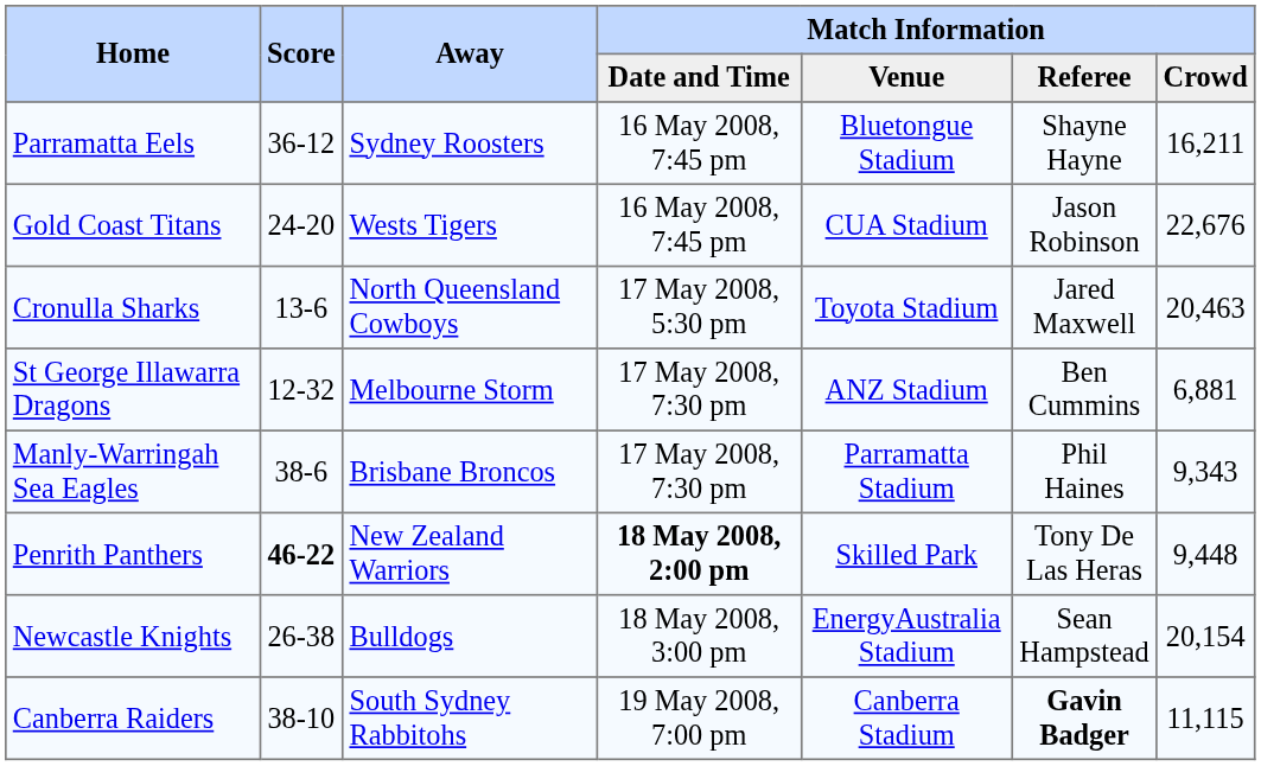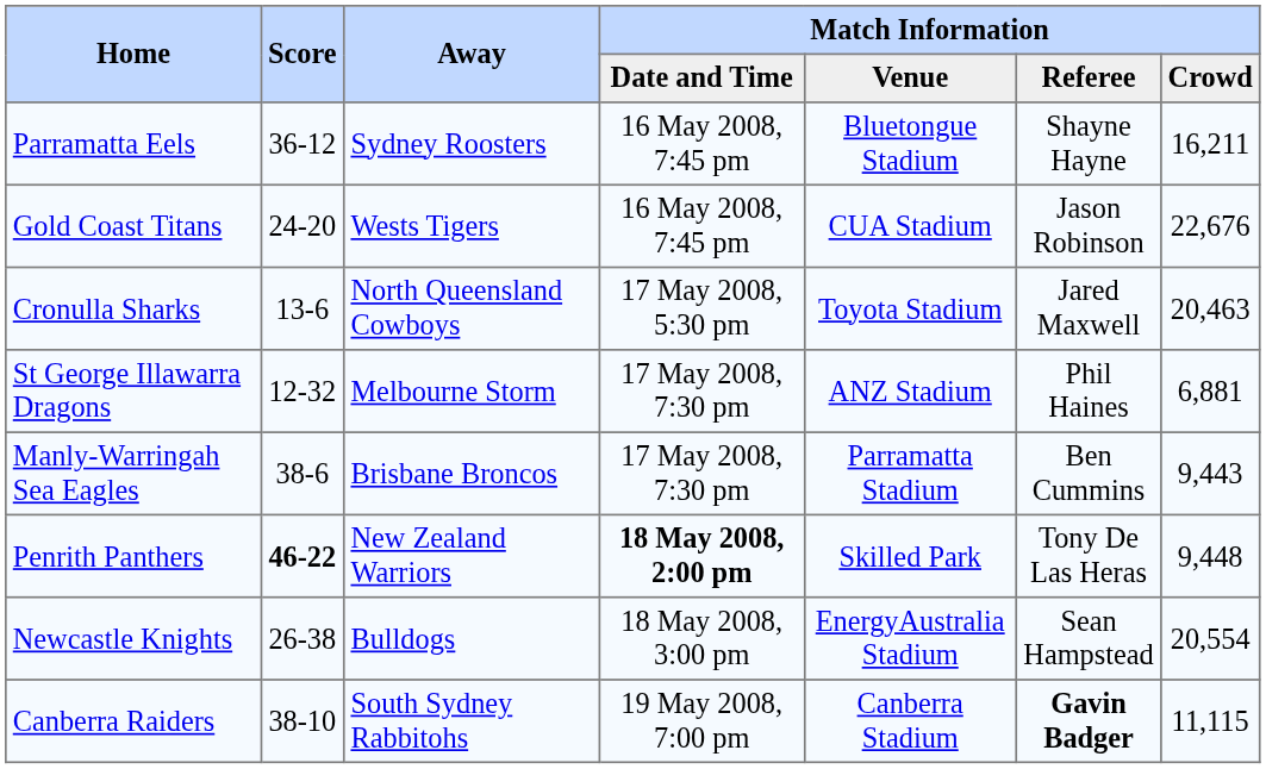 <table border=1 style="border-collapse:collapse; font-size:90%;" cellpadding=3 cellspacing=0 width=100%>
 <tr bgcolor=#C1D8FF>
 <th rowspan=2 width=21%>Home</th>
 <th rowspan=2 width=6%>Score</th>
 <th rowspan=2 width=21%>Away</th>
 <th colspan=6>Match Information</th>
 </tr>
 <tr bgcolor=#EFEFEF>
 <th width=17%>Date and Time</th>
 <th width=17%>Venue</th>
 <th width=11%>Referee</th>
 <th width=7%>Crowd</th>
 </tr>
 <tr align=center bgcolor=#F5FAFF>
 <td align=left> <a href='#'>Parramatta Eels</a></td>
 <td>36-12</td>
 <td align=left> <a href='#'>Sydney Roosters</a></td>
 <td>16 May 2008, 7:45 pm</td>
 <td><a href='#'>Bluetongue Stadium</a></td>
 <td>Shayne Hayne</td>
 <td>16,211</td>
 </tr>
 <tr align=center bgcolor=#F5FAFF>
 <td align=left> <a href='#'>Gold Coast Titans</a></td>
 <td>24-20</td>
 <td align=left> <a href='#'>Wests Tigers</a></td>
 <td>16 May 2008, 7:45 pm</td>
 <td><a href='#'>CUA Stadium</a></td>
 <td>Jason Robinson</td>
 <td>22,676</td>
 </tr>
 <tr align=center bgcolor=#F5FAFF>
 <td align=left> <a href='#'>Cronulla Sharks</a></td>
 <td>13-6</td>
 <td align=left> <a href='#'>North Queensland Cowboys</a></td>
 <td>17 May 2008, 5:30 pm</td>
 <td><a href='#'>Toyota Stadium</a></td>
 <td>Jared Maxwell</td>
 <td>20,463</td>
 </tr>
 <tr align=center bgcolor=#F5FAFF>
 <td align=left> <a href='#'>St George Illawarra Dragons</a></td>
 <td>12-32</td>
 <td align=left> <a href='#'>Melbourne Storm</a></td>
 <td>17 May 2008, 7:30 pm</td>
 <td><a href='#'>ANZ Stadium</a></td>
-<td>Ben Cummins</td>
+<td>Phil Haines</td>
 <td>6,881</td>
 </tr>
 <tr align=center bgcolor=#F5FAFF>
 <td align=left> <a href='#'>Manly-Warringah Sea Eagles</a></td>
 <td>38-6</td>
 <td align=left> <a href='#'>Brisbane Broncos</a></td>
 <td>17 May 2008, 7:30 pm</td>
 <td><a href='#'>Parramatta Stadium</a></td>
-<td>Phil Haines</td>
-<td>9,343</td>
+<td>Ben Cummins</td>
+<td>9,443</td>
 </tr>
 <tr align=center bgcolor=#F5FAFF>
 <td align=left> <a href='#'>Penrith Panthers</a></td>
 <td><strong>46-22</strong></td>
 <td align=left> <a href='#'>New Zealand Warriors</a></td>
 <td><strong>18 May 2008, 2:00 pm</strong></td>
 <td><a href='#'>Skilled Park</a></td>
 <td>Tony De Las Heras</td>
 <td>9,448</td>
 </tr>
 <tr align=center bgcolor=#F5FAFF>
 <td align=left> <a href='#'>Newcastle Knights</a></td>
 <td>26-38</td>
 <td align=left> <a href='#'>Bulldogs</a></td>
 <td>18 May 2008, 3:00 pm</td>
 <td><a href='#'>EnergyAustralia Stadium</a></td>
 <td>Sean Hampstead</td>
-<td>20,154</td>
+<td>20,554</td>
 </tr>
 <tr align=center bgcolor=#F5FAFF>
 <td align=left> <a href='#'>Canberra Raiders</a></td>
 <td>38-10</td>
 <td align=left> <a href='#'>South Sydney Rabbitohs</a></td>
 <td>19 May 2008, 7:00 pm</td>
 <td><a href='#'>Canberra Stadium</a></td>
 <td><strong>Gavin Badger</strong></td>
 <td>11,115</td>
 </tr>
 </table>
